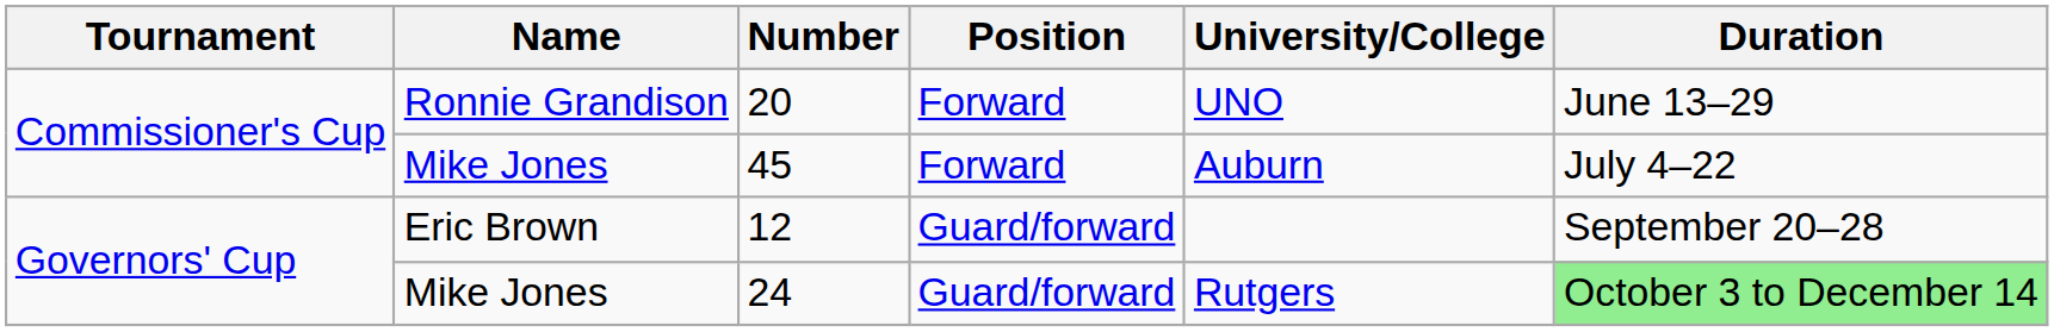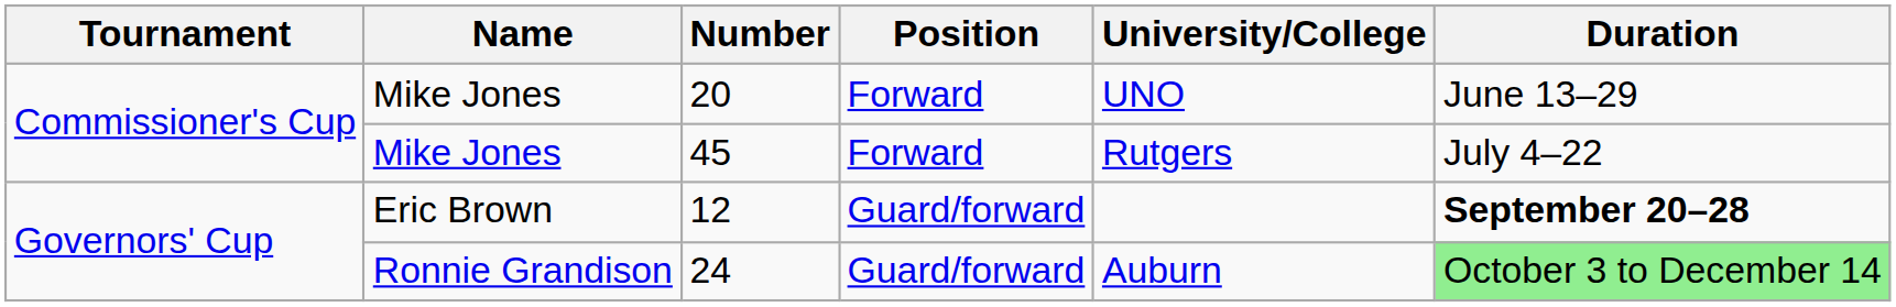 <table class="wikitable">
 <tr>
 <th>Tournament</th>
 <th>Name</th>
 <th>Number</th>
 <th>Position</th>
 <th>University/College</th>
 <th>Duration</th>
 </tr>
 <tr>
 <td rowspan="2"><a href='#'>Commissioner's Cup</a></td>
-<td><a href='#'>Ronnie Grandison</a></td>
+<td>Mike Jones</td>
 <td>20</td>
 <td><a href='#'>Forward</a></td>
 <td><a href='#'>UNO</a></td>
 <td>June 13–29</td>
 </tr>
 <tr>
 <td><a href='#'>Mike Jones</a></td>
 <td>45</td>
 <td><a href='#'>Forward</a></td>
-<td><a href='#'>Auburn</a></td>
+<td><a href='#'>Rutgers</a></td>
 <td>July 4–22</td>
 </tr>
 <tr>
 <td rowspan="2"><a href='#'>Governors' Cup</a></td>
 <td>Eric Brown</td>
 <td>12</td>
 <td><a href='#'>Guard/forward</a></td>
 <td></td>
-<td>September 20–28</td>
+<td><strong>September 20–28</strong></td>
 </tr>
 <tr>
-<td>Mike Jones</td>
+<td><a href='#'>Ronnie Grandison</a></td>
 <td>24</td>
 <td><a href='#'>Guard/forward</a></td>
-<td><a href='#'>Rutgers</a></td>
+<td><a href='#'>Auburn</a></td>
 <td style="background: lightgreen;">October 3 to December 14</td>
 </tr>
 </table>
